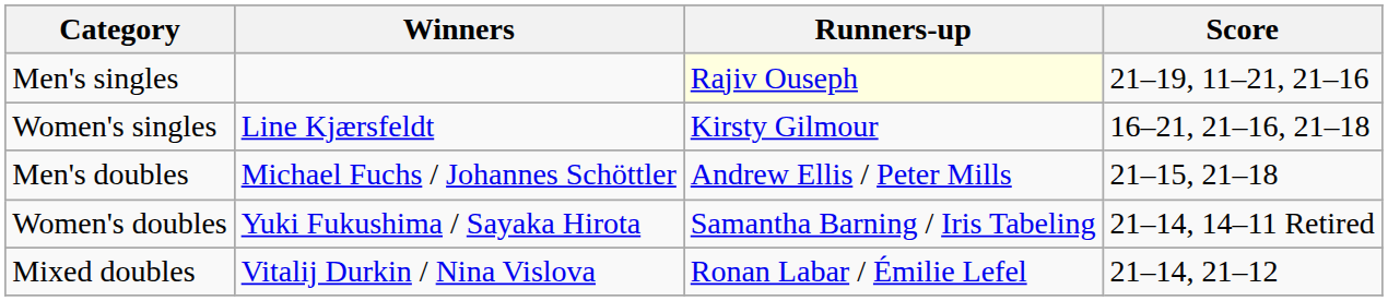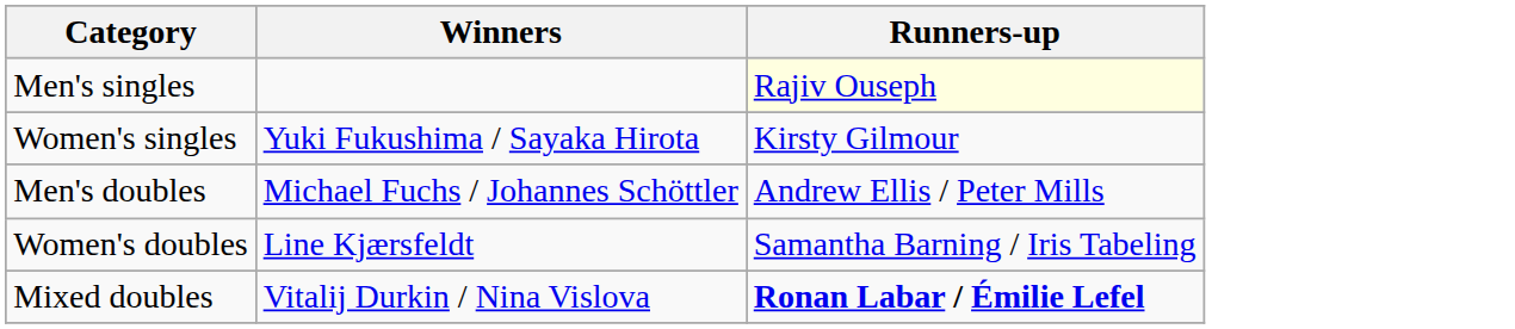 <table class=wikitable style="white-space:nowrap;">
 <tr>
 <th>Category</th>
 <th>Winners</th>
 <th>Runners-up</th>
-<th>Score</th>
 </tr>
 <tr>
 <td>Men's singles</td>
 <td></td>
 <td style="background: lightyellow;"> <a href='#'>Rajiv Ouseph</a></td>
-<td>21–19, 11–21, 21–16</td>
 </tr>
 <tr>
 <td>Women's singles</td>
-<td> <a href='#'>Line Kjærsfeldt</a></td>
+<td> <a href='#'>Yuki Fukushima</a> / <a href='#'>Sayaka Hirota</a></td>
 <td> <a href='#'>Kirsty Gilmour</a></td>
-<td>16–21, 21–16, 21–18</td>
 </tr>
 <tr>
 <td>Men's doubles</td>
 <td> <a href='#'>Michael Fuchs</a> / <a href='#'>Johannes Schöttler</a></td>
 <td> <a href='#'>Andrew Ellis</a> / <a href='#'>Peter Mills</a></td>
-<td>21–15, 21–18</td>
 </tr>
 <tr>
 <td>Women's doubles</td>
-<td> <a href='#'>Yuki Fukushima</a> / <a href='#'>Sayaka Hirota</a></td>
+<td> <a href='#'>Line Kjærsfeldt</a></td>
 <td> <a href='#'>Samantha Barning</a> / <a href='#'>Iris Tabeling</a></td>
-<td>21–14, 14–11 Retired</td>
 </tr>
 <tr>
 <td>Mixed doubles</td>
 <td> <a href='#'>Vitalij Durkin</a> / <a href='#'>Nina Vislova</a></td>
-<td> <a href='#'>Ronan Labar</a> / <a href='#'>Émilie Lefel</a></td>
-<td>21–14, 21–12</td>
+<td><strong> <a href='#'>Ronan Labar</a> / <a href='#'>Émilie Lefel</a></strong></td>
 </tr>
 </table>
